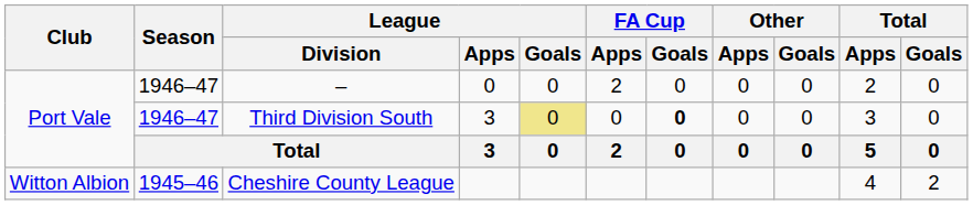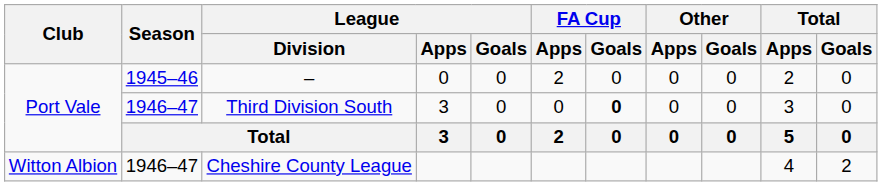 <table class="wikitable" style="text-align:center">
 <tr>
 <th rowspan="2">Club</th>
 <th rowspan="2">Season</th>
 <th colspan="3">League</th>
 <th colspan="2"><a href='#'>FA Cup</a></th>
 <th colspan="2">Other</th>
 <th colspan="2">Total</th>
 </tr>
 <tr>
 <th>Division</th>
 <th>Apps</th>
 <th>Goals</th>
 <th>Apps</th>
 <th>Goals</th>
 <th>Apps</th>
 <th>Goals</th>
 <th>Apps</th>
 <th>Goals</th>
 </tr>
 <tr>
 <td rowspan="3"><a href='#'>Port Vale</a></td>
-<td>1946–47</td>
+<td><a href='#'>1945–46</a></td>
 <td>–</td>
 <td>0</td>
 <td>0</td>
 <td>2</td>
 <td>0</td>
 <td>0</td>
 <td>0</td>
 <td>2</td>
 <td>0</td>
 </tr>
 <tr>
 <td><a href='#'>1946–47</a></td>
 <td><a href='#'>Third Division South</a></td>
 <td>3</td>
-<td style="background: khaki;">0</td>
+<td>0</td>
 <td>0</td>
 <td><strong>0</strong></td>
 <td>0</td>
 <td>0</td>
 <td>3</td>
 <td>0</td>
 </tr>
 <tr>
 <th colspan="2">Total</th>
 <th>3</th>
 <th>0</th>
 <th>2</th>
 <th>0</th>
 <th>0</th>
 <th>0</th>
 <th>5</th>
 <th>0</th>
 </tr>
 <tr>
 <td><a href='#'>Witton Albion</a></td>
-<td><a href='#'>1945–46</a></td>
+<td>1946–47</td>
 <td><a href='#'>Cheshire County League</a></td>
 <td></td>
 <td></td>
 <td></td>
 <td></td>
 <td></td>
 <td></td>
 <td>4</td>
 <td>2</td>
 </tr>
 </table>
